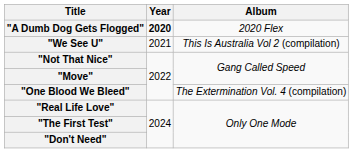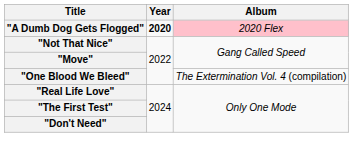 <table class="wikitable plainrowheaders" style="text-align:center;">
 <tr>
 <th scope="col" rowspan="1">Title</th>
 <th scope="col" rowspan="1">Year</th>
 <th scope="col" rowspan="1">Album</th>
 </tr>
 <tr>
 <th scope="row">"A Dumb Dog Gets Flogged"</th>
 <td><strong>2020</strong></td>
-<td><em>2020 Flex</em></td>
-</tr>
-<tr>
-<th scope="row">"We See U"</th>
-<td>2021</td>
-<td><em>This Is Australia Vol 2</em> (compilation)</td>
+<td style="background: pink;"><em>2020 Flex</em></td>
 </tr>
 <tr>
 <th scope="row">"Not That Nice"</th>
 <td rowspan="3">2022</td>
 <td rowspan="2"><em>Gang Called Speed</em></td>
 </tr>
 <tr>
 <th scope="row">"Move"</th>
 </tr>
 <tr>
 <th scope="row">"One Blood We Bleed"</th>
 <td><em>The Extermination Vol. 4</em> (compilation)</td>
 </tr>
 <tr>
 <th scope="row">"Real Life Love"</th>
 <td rowspan="3">2024</td>
 <td rowspan="3"><em>Only One Mode</em></td>
 </tr>
 <tr>
 <th scope="row">"The First Test"</th>
 </tr>
 <tr>
 <th scope="row">"Don't Need"</th>
 </tr>
 </table>
